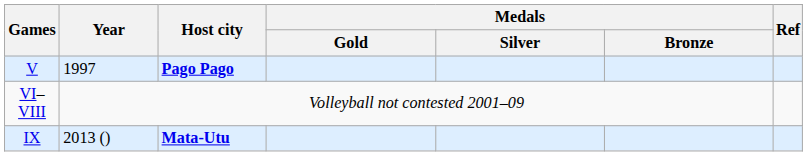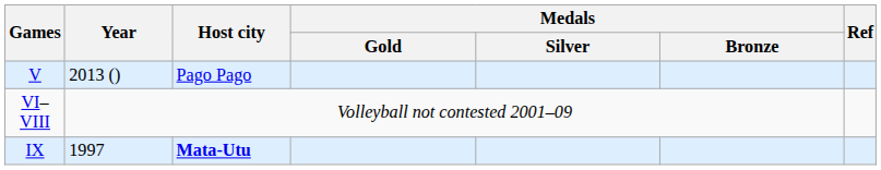 <table class=wikitable style="text-align:left">
 <tr>
 <th rowspan="2" width=25>Games</th>
 <th rowspan="2" width=90>Year</th>
 <th rowspan="2" width=100>Host city </th>
 <th colspan="3">Medals</th>
 <th rowspan="2" style="padding:2px;">Ref</th>
 </tr>
 <tr>
 <th width=160>Gold</th>
 <th width=160>Silver</th>
 <th width=160>Bronze </th>
 </tr>
 <tr bgcolor=#ddeeff>
 <td align=center><a href='#'>V</a></td>
-<td>1997 </td>
-<td><strong><a href='#'>Pago Pago</a> </strong></td>
+<td>2013 ()</td>
+<td><a href='#'>Pago Pago</a> </td>
 <td></td>
 <td></td>
 <td></td>
 <td align=center style="padding:2px;"></td>
 </tr>
 <tr>
 <td align=center><a href='#'>VI</a>–<a href='#'>VIII</a></td>
 <td colspan="5" align= center><em>Volleyball not contested 2001–09</em></td>
 <td align=center></td>
 </tr>
 <tr bgcolor=#ddeeff>
 <td align=center><a href='#'>IX</a></td>
-<td>2013 ()</td>
+<td>1997 </td>
 <td><strong><a href='#'>Mata-Utu</a> </strong></td>
 <td></td>
 <td></td>
 <td></td>
 <td align=center><br></td>
 </tr>
 </table>
